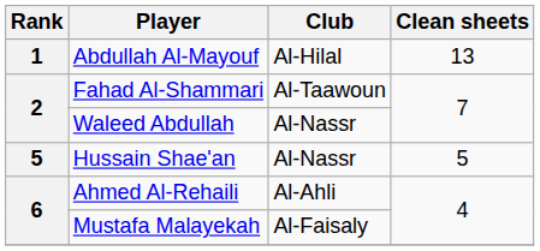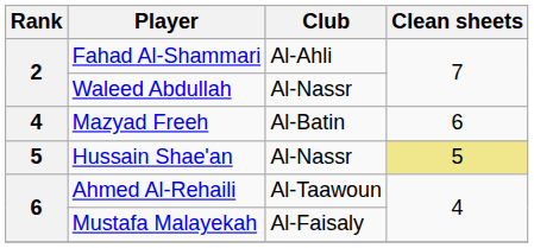 <table class=wikitable>
 <tr>
 <th>Rank</th>
 <th>Player</th>
 <th>Club</th>
 <th>Clean sheets</th>
 </tr>
 <tr>
-<th>1</th>
-<td> <a href='#'>Abdullah Al-Mayouf</a></td>
-<td>Al-Hilal</td>
-<td align=center>13</td>
-</tr>
-<tr>
 <th rowspan=2>2</th>
 <td> <a href='#'>Fahad Al-Shammari</a></td>
-<td>Al-Taawoun</td>
+<td>Al-Ahli</td>
 <td align=center rowspan=2>7</td>
 </tr>
 <tr>
 <td> <a href='#'>Waleed Abdullah</a></td>
 <td>Al-Nassr</td>
 </tr>
 <tr>
+<th>4</th>
+<td> <a href='#'>Mazyad Freeh</a></td>
+<td>Al-Batin</td>
+<td align=center>6</td>
+</tr>
+<tr>
 <th>5</th>
 <td> <a href='#'>Hussain Shae'an</a></td>
 <td>Al-Nassr</td>
-<td align=center>5</td>
+<td align=center style="background: khaki;">5</td>
 </tr>
 <tr>
 <th rowspan=2>6</th>
 <td> <a href='#'>Ahmed Al-Rehaili</a></td>
-<td>Al-Ahli</td>
+<td>Al-Taawoun</td>
 <td align=center rowspan=2>4</td>
 </tr>
 <tr>
 <td> <a href='#'>Mustafa Malayekah</a></td>
 <td>Al-Faisaly</td>
 </tr>
 <tr>
 </tr>
 </table>
